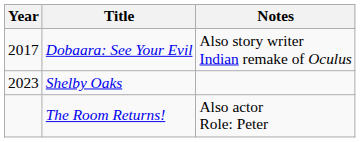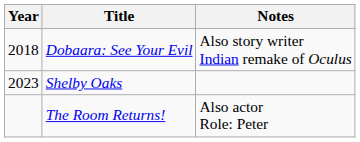 <table class="wikitable">
 <tr>
 <th>Year</th>
 <th>Title</th>
 <th>Notes</th>
 </tr>
 <tr>
-<td>2017</td>
+<td>2018</td>
 <td><em><a href='#'>Dobaara: See Your Evil</a></em></td>
 <td>Also story writer<br><a href='#'>Indian</a> remake of <em>Oculus</em></td>
 </tr>
 <tr>
 <td>2023</td>
 <td><em><a href='#'>Shelby Oaks</a></em></td>
 <td></td>
 </tr>
 <tr>
 <td></td>
 <td><em><a href='#'>The Room Returns!</a></em></td>
 <td>Also actor<br>Role: Peter</td>
 </tr>
 </table>
